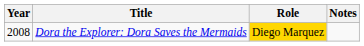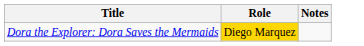 <table class="wikitable sortable">
 <tr>
-<th>Year</th>
 <th>Title</th>
 <th>Role</th>
 <th class="unsortable">Notes</th>
 </tr>
 <tr>
-<td>2008</td>
 <td><em><a href='#'>Dora the Explorer: Dora Saves the Mermaids</a></em></td>
 <td style="background: gold;">Diego Marquez</td>
 <td></td>
 </tr>
 </table>
